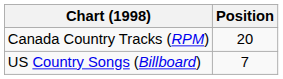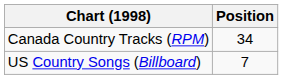 <table class="wikitable sortable">
 <tr>
 <th scope="col">Chart (1998)</th>
 <th scope="col">Position</th>
 </tr>
 <tr>
 <td>Canada Country Tracks (<em><a href='#'>RPM</a></em>)</td>
-<td align="center">20</td>
+<td align="center">34</td>
 </tr>
 <tr>
 <td>US <a href='#'>Country Songs</a> (<em><a href='#'>Billboard</a></em>)</td>
 <td align="center">7</td>
 </tr>
 </table>
